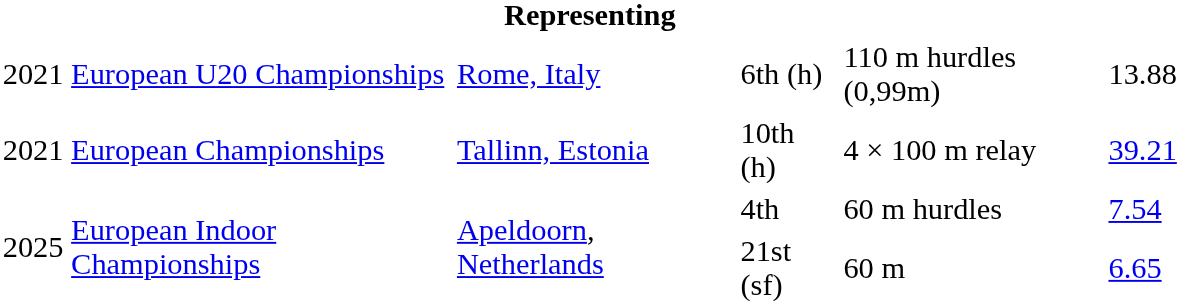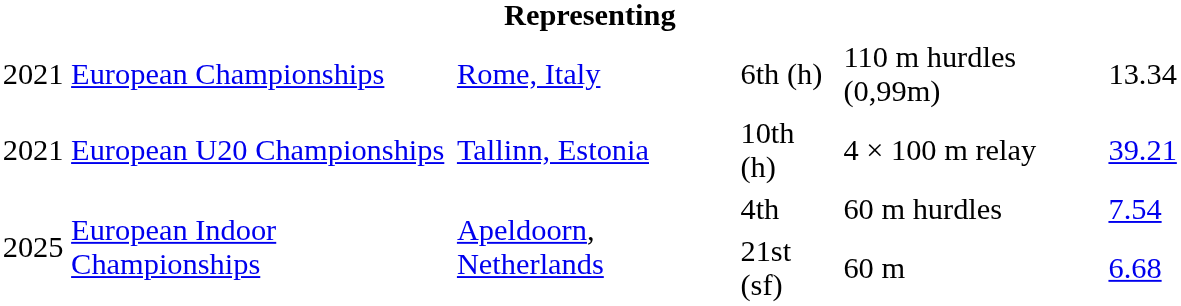 <table>
 <tr>
 <th colspan="6">Representing </th>
 </tr>
 <tr>
 <td>2021</td>
-<td><a href='#'>European U20 Championships</a></td>
+<td><a href='#'>European Championships</a></td>
 <td><a href='#'>Rome, Italy</a></td>
 <td>6th (h)</td>
 <td>110 m hurdles (0,99m)</td>
-<td>13.88</td>
+<td>13.34</td>
 </tr>
 <tr>
 <td>2021</td>
-<td><a href='#'>European Championships</a></td>
+<td><a href='#'>European U20 Championships</a></td>
 <td><a href='#'>Tallinn, Estonia</a></td>
 <td>10th (h)</td>
 <td>4 × 100 m relay</td>
 <td><a href='#'>39.21</a></td>
 </tr>
 <tr>
 <td rowspan=2>2025</td>
 <td rowspan=2><a href='#'>European Indoor Championships</a></td>
 <td rowspan=2><a href='#'>Apeldoorn</a>, <a href='#'>Netherlands</a></td>
 <td>4th</td>
 <td>60 m hurdles </td>
 <td><a href='#'>7.54</a></td>
 </tr>
 <tr>
 <td>21st (sf)</td>
 <td>60 m </td>
-<td><a href='#'>6.65</a></td>
+<td><a href='#'>6.68</a></td>
 </tr>
 </table>
